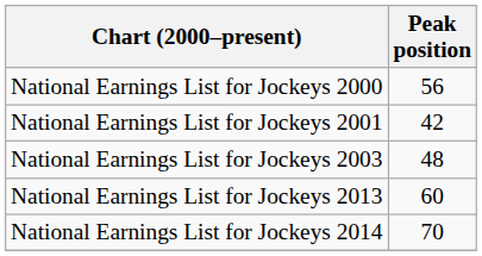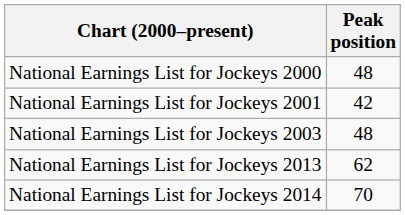 <table class="wikitable sortable">
 <tr>
 <th>Chart (2000–present)</th>
 <th>Peak<br>position</th>
 </tr>
 <tr>
 <td>National Earnings List for Jockeys 2000</td>
-<td style="text-align:center;">56</td>
+<td style="text-align:center;">48</td>
 </tr>
 <tr>
 <td>National Earnings List for Jockeys 2001</td>
 <td style="text-align:center;">42</td>
 </tr>
 <tr>
 <td>National Earnings List for Jockeys 2003</td>
 <td style="text-align:center;">48</td>
 </tr>
 <tr>
 <td>National Earnings List for Jockeys 2013</td>
-<td style="text-align:center;">60</td>
+<td style="text-align:center;">62</td>
 </tr>
 <tr>
 <td>National Earnings List for Jockeys 2014</td>
 <td style="text-align:center;">70</td>
 </tr>
 <tr>
 </tr>
 </table>
